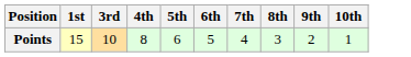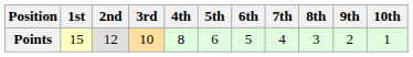 <table class="wikitable" style="font-size:85%; text-align:center">
 <tr>
 <th>Position</th>
 <th> 1st </th>
+<th> 2nd </th>
 <th> 3rd </th>
 <th> 4th </th>
 <th> 5th </th>
 <th> 6th </th>
 <th> 7th </th>
 <th> 8th </th>
 <th> 9th </th>
 <th> 10th </th>
 </tr>
 <tr>
 <th>Points</th>
 <td style="background:#ffffbf;">15</td>
+<td style="background:#dfdfdf;">12</td>
 <td style="background:#ffdf9f;">10</td>
 <td style="background:#dfffdf;">8</td>
 <td style="background:#dfffdf;">6</td>
 <td style="background:#dfffdf;">5</td>
 <td style="background:#dfffdf;">4</td>
 <td style="background:#dfffdf;">3</td>
 <td style="background:#dfffdf;">2</td>
 <td style="background:#dfffdf;">1</td>
 </tr>
 </table>
